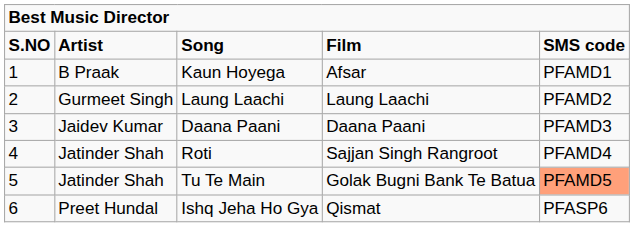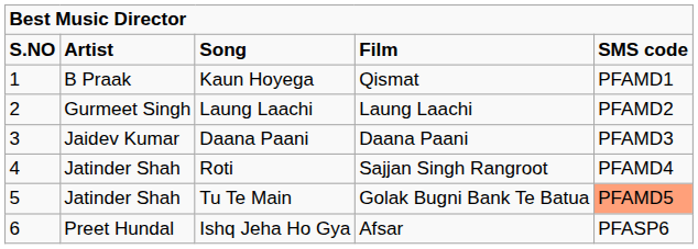 <table class="wikitable">
 <tr>
 <td colspan="5"><strong>Best  Music Director</strong></td>
 </tr>
 <tr>
 <td><strong>S.NO</strong></td>
 <td><strong>Artist</strong></td>
 <td><strong>Song</strong></td>
 <td><strong>Film</strong></td>
 <td><strong>SMS code</strong></td>
 </tr>
 <tr>
 <td>1</td>
 <td>B Praak</td>
 <td>Kaun Hoyega</td>
-<td>Afsar</td>
+<td>Qismat</td>
 <td>PFAMD1</td>
 </tr>
 <tr>
 <td>2</td>
 <td>Gurmeet Singh</td>
 <td>Laung Laachi</td>
 <td>Laung Laachi</td>
 <td>PFAMD2</td>
 </tr>
 <tr>
 <td>3</td>
 <td>Jaidev Kumar</td>
 <td>Daana Paani</td>
 <td>Daana Paani</td>
 <td>PFAMD3</td>
 </tr>
 <tr>
 <td>4</td>
 <td>Jatinder Shah</td>
 <td>Roti</td>
 <td>Sajjan Singh Rangroot</td>
 <td>PFAMD4</td>
 </tr>
 <tr>
 <td>5</td>
 <td>Jatinder Shah</td>
 <td>Tu Te Main</td>
 <td>Golak Bugni Bank Te Batua</td>
 <td style="background: lightsalmon;">PFAMD5</td>
 </tr>
 <tr>
 <td>6</td>
 <td>Preet Hundal</td>
 <td>Ishq Jeha Ho Gya</td>
-<td>Qismat</td>
+<td>Afsar</td>
 <td>PFASP6</td>
 </tr>
 </table>
